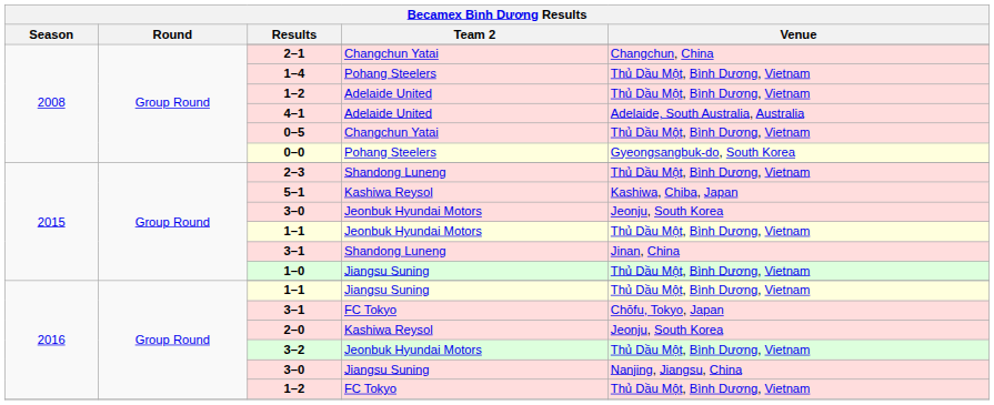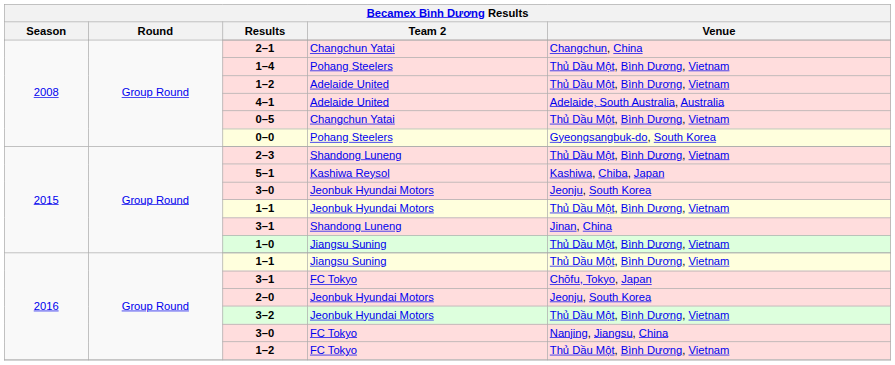 <table width=80% class="wikitable sortable collapsible collapsed">
 <tr>
 <th colspan=6><a href='#'>Becamex Bình Dương</a> Results</th>
 </tr>
 <tr>
 <th>Season</th>
 <th>Round</th>
 <th>Results</th>
 <th>Team 2</th>
 <th>Venue</th>
 </tr>
 <tr style="text-align:center;">
 <td rowspan=7><a href='#'>2008</a></td>
 <td rowspan=7><a href='#'>Group Round</a></td>
 </tr>
 <tr style="background:#ffdddd">
 <td style="text-align:center;"><strong>2–1</strong></td>
 <td> <a href='#'>Changchun Yatai</a></td>
 <td> <a href='#'>Changchun</a>, <a href='#'>China</a></td>
 </tr>
 <tr style="background:#ffdddd">
 <td style="text-align:center;"><strong>1–4</strong></td>
 <td> <a href='#'>Pohang Steelers</a></td>
 <td> <a href='#'>Thủ Dầu Một</a>, <a href='#'>Bình Dương</a>, <a href='#'>Vietnam</a></td>
 </tr>
 <tr style="background:#ffdddd">
 <td style="text-align:center;"><strong>1–2</strong></td>
 <td> <a href='#'>Adelaide United</a></td>
 <td> <a href='#'>Thủ Dầu Một</a>, <a href='#'>Bình Dương</a>, <a href='#'>Vietnam</a></td>
 </tr>
 <tr style="background:#ffdddd">
 <td style="text-align:center;"><strong>4–1</strong></td>
 <td> <a href='#'>Adelaide United</a></td>
 <td> <a href='#'>Adelaide, South Australia</a>, <a href='#'>Australia</a></td>
 </tr>
 <tr style="background:#ffdddd">
 <td style="text-align:center;"><strong>0–5</strong></td>
 <td> <a href='#'>Changchun Yatai</a></td>
 <td> <a href='#'>Thủ Dầu Một</a>, <a href='#'>Bình Dương</a>, <a href='#'>Vietnam</a></td>
 </tr>
 <tr style="background:#ffffdd">
 <td style="text-align:center;"><strong>0–0</strong></td>
 <td> <a href='#'>Pohang Steelers</a></td>
 <td> <a href='#'>Gyeongsangbuk-do</a>, <a href='#'>South Korea</a></td>
 </tr>
 <tr style="text-align:center;">
 <td rowspan=7><a href='#'>2015</a></td>
 <td rowspan=7><a href='#'>Group Round</a></td>
 </tr>
 <tr style="background:#ffdddd">
 <td style="text-align:center;"><strong>2–3</strong></td>
 <td> <a href='#'>Shandong Luneng</a></td>
 <td> <a href='#'>Thủ Dầu Một</a>, <a href='#'>Bình Dương</a>, <a href='#'>Vietnam</a></td>
 </tr>
 <tr style="background:#ffdddd">
 <td style="text-align:center;"><strong>5–1</strong></td>
 <td> <a href='#'>Kashiwa Reysol</a></td>
 <td>  <a href='#'>Kashiwa</a>, <a href='#'>Chiba</a>, <a href='#'>Japan</a></td>
 </tr>
 <tr style="background:#ffdddd">
 <td style="text-align:center;"><strong>3–0</strong></td>
 <td> <a href='#'>Jeonbuk Hyundai Motors</a></td>
 <td> <a href='#'>Jeonju</a>, <a href='#'>South Korea</a></td>
 </tr>
 <tr style="background:#ffffdd">
 <td style="text-align:center;"><strong>1–1</strong></td>
 <td> <a href='#'>Jeonbuk Hyundai Motors</a></td>
 <td> <a href='#'>Thủ Dầu Một</a>, <a href='#'>Bình Dương</a>, <a href='#'>Vietnam</a></td>
 </tr>
 <tr style="background:#ffdddd">
 <td style="text-align:center;"><strong>3–1</strong></td>
 <td> <a href='#'>Shandong Luneng</a></td>
 <td> <a href='#'>Jinan</a>, <a href='#'>China</a></td>
 </tr>
 <tr style="background:#ddffdd">
 <td style="text-align:center;"><strong>1–0</strong></td>
 <td> <a href='#'>Jiangsu Suning</a></td>
 <td> <a href='#'>Thủ Dầu Một</a>, <a href='#'>Bình Dương</a>, <a href='#'>Vietnam</a></td>
 </tr>
 <tr style="text-align:center;">
 <td rowspan=7><a href='#'>2016</a></td>
 <td rowspan=7><a href='#'>Group Round</a></td>
 </tr>
 <tr style="background:#ffffdd">
 <td style="text-align:center;"><strong>1–1</strong></td>
 <td> <a href='#'>Jiangsu Suning</a></td>
 <td> <a href='#'>Thủ Dầu Một</a>, <a href='#'>Bình Dương</a>, <a href='#'>Vietnam</a></td>
 </tr>
 <tr style="background:#ffdddd">
 <td style="text-align:center;"><strong>3–1</strong></td>
 <td> <a href='#'>FC Tokyo</a></td>
 <td> <a href='#'>Chōfu, Tokyo</a>, <a href='#'>Japan</a></td>
 </tr>
 <tr style="background:#ffdddd">
 <td style="text-align:center;"><strong>2–0</strong></td>
-<td> <a href='#'>Kashiwa Reysol</a></td>
+<td> <a href='#'>Jeonbuk Hyundai Motors</a></td>
 <td> <a href='#'>Jeonju</a>, <a href='#'>South Korea</a></td>
 </tr>
 <tr style="background:#ddffdd">
 <td style="text-align:center;"><strong>3–2</strong></td>
 <td> <a href='#'>Jeonbuk Hyundai Motors</a></td>
 <td> <a href='#'>Thủ Dầu Một</a>, <a href='#'>Bình Dương</a>, <a href='#'>Vietnam</a></td>
 </tr>
 <tr style="background:#ffdddd">
 <td style="text-align:center;"><strong>3–0</strong></td>
-<td> <a href='#'>Jiangsu Suning</a></td>
+<td> <a href='#'>FC Tokyo</a></td>
 <td> <a href='#'>Nanjing</a>, <a href='#'>Jiangsu</a>, <a href='#'>China</a></td>
 </tr>
 <tr style="background:#ffdddd">
 <td style="text-align:center;"><strong>1–2</strong></td>
 <td> <a href='#'>FC Tokyo</a></td>
 <td> <a href='#'>Thủ Dầu Một</a>, <a href='#'>Bình Dương</a>, <a href='#'>Vietnam</a></td>
 </tr>
 <tr>
 </tr>
 </table>
